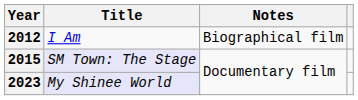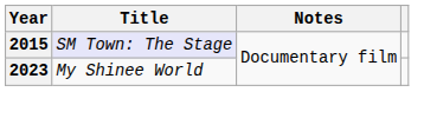 <table class="wikitable sortable plainrowheaders">
 <tr>
 <th scope="col">Year</th>
 <th scope="col">Title</th>
 <th scope="col" class="unsortable">Notes</th>
 <th scope="col" class="unsortable"></th>
-</tr>
-<tr>
-<th scope="row">2012</th>
-<td><em><a href='#'>I Am</a></em></td>
-<td>Biographical film</td>
-<td style="text-align:center"></td>
 </tr>
 <tr>
 <th scope="row">2015</th>
 <td style="background: lavender;"><em>SM Town: The Stage</em></td>
 <td rowspan=2>Documentary film</td>
 <td style="text-align:center"></td>
 </tr>
 <tr>
 <th scope="row">2023</th>
-<td style="background: lavender;"><em>My Shinee World</em></td>
+<td><em>My Shinee World</em></td>
 <td style="text-align:center"></td>
 </tr>
 </table>
